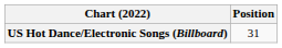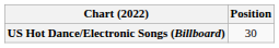 <table class="wikitable plainrowheaders" style="text-align:center">
 <tr>
 <th scope="col">Chart (2022)</th>
 <th scope="col">Position</th>
 </tr>
 <tr>
 <th scope="row">US Hot Dance/Electronic Songs (<em>Billboard</em>)</th>
-<td>31</td>
+<td>30</td>
 </tr>
 </table>
